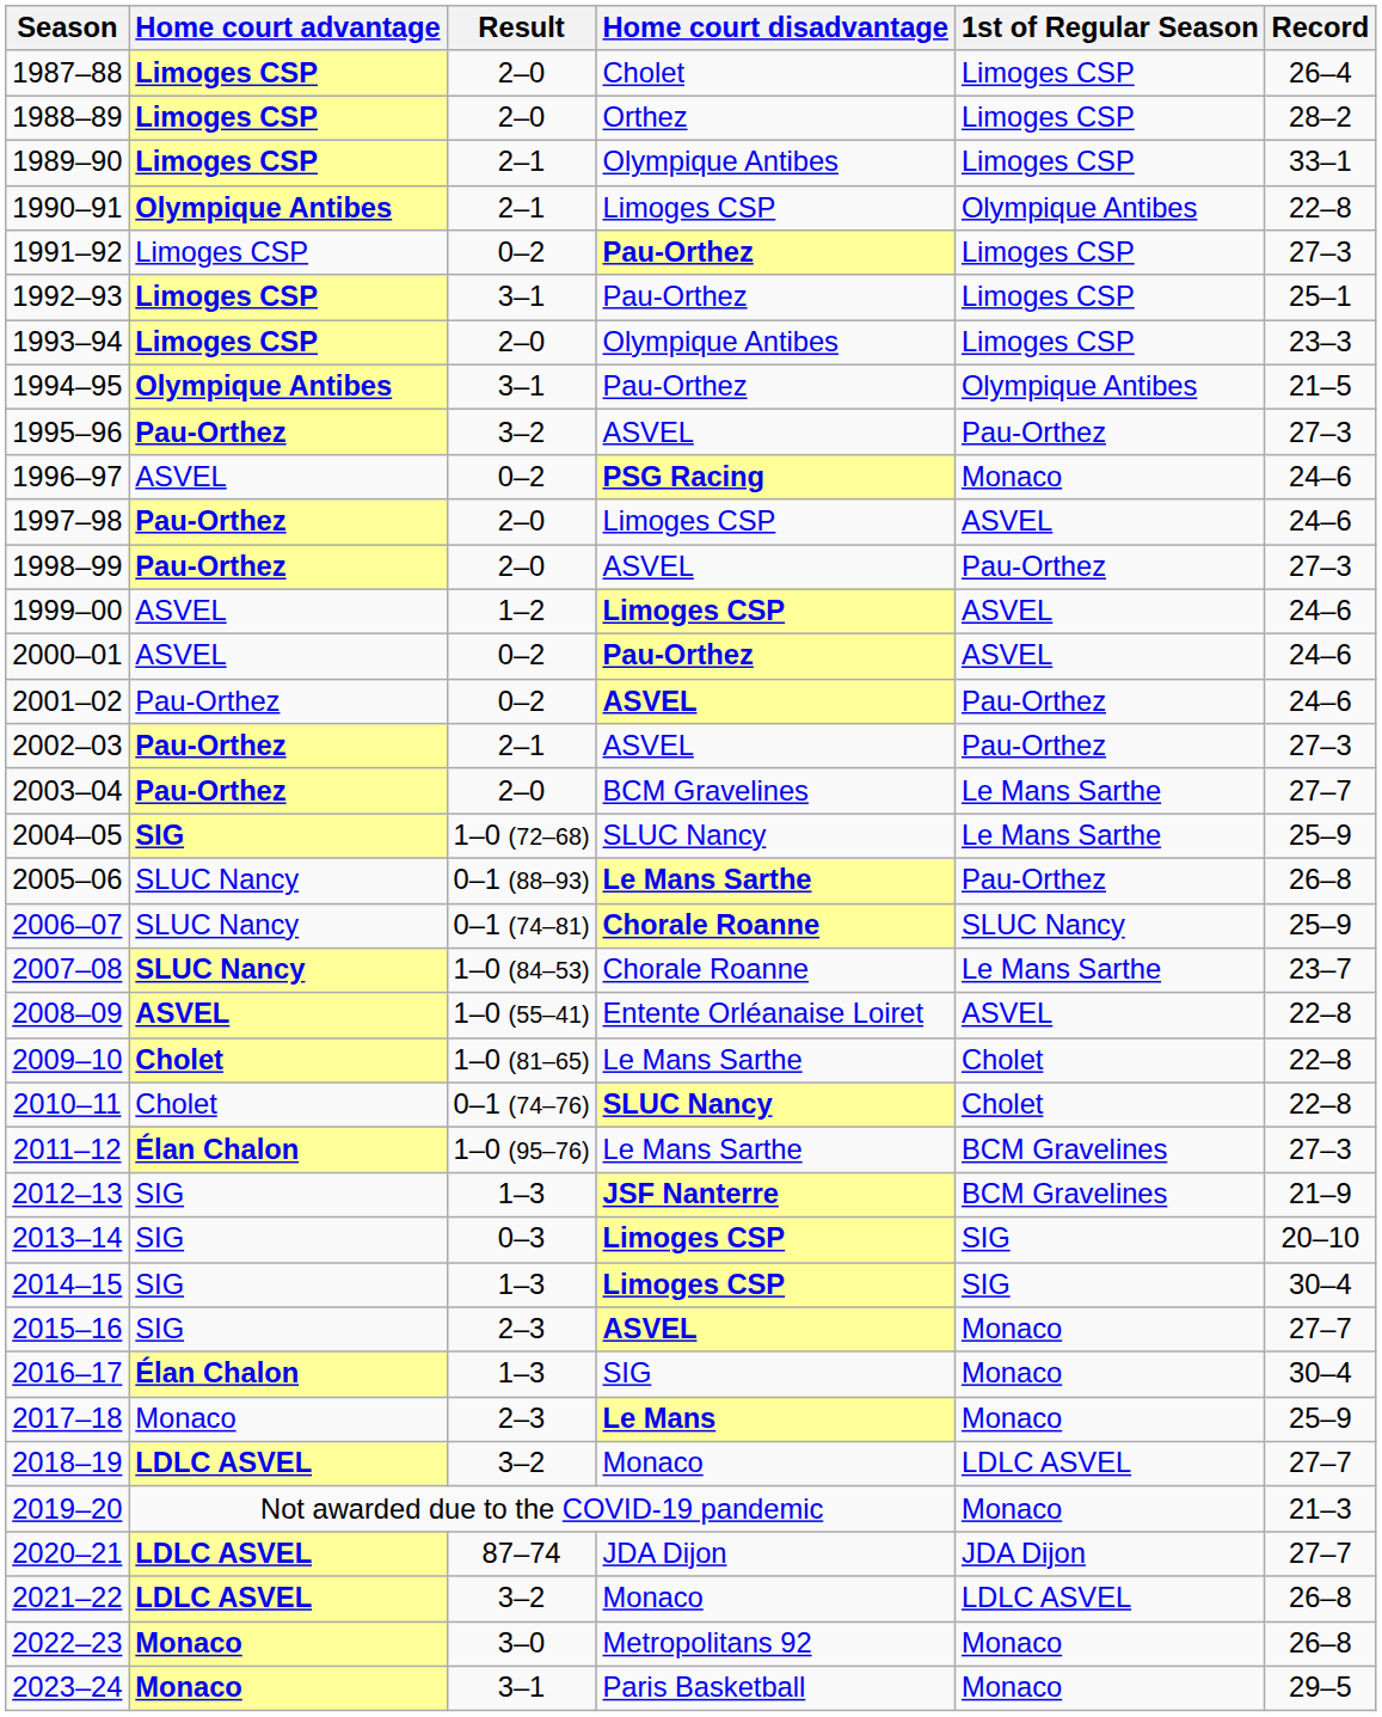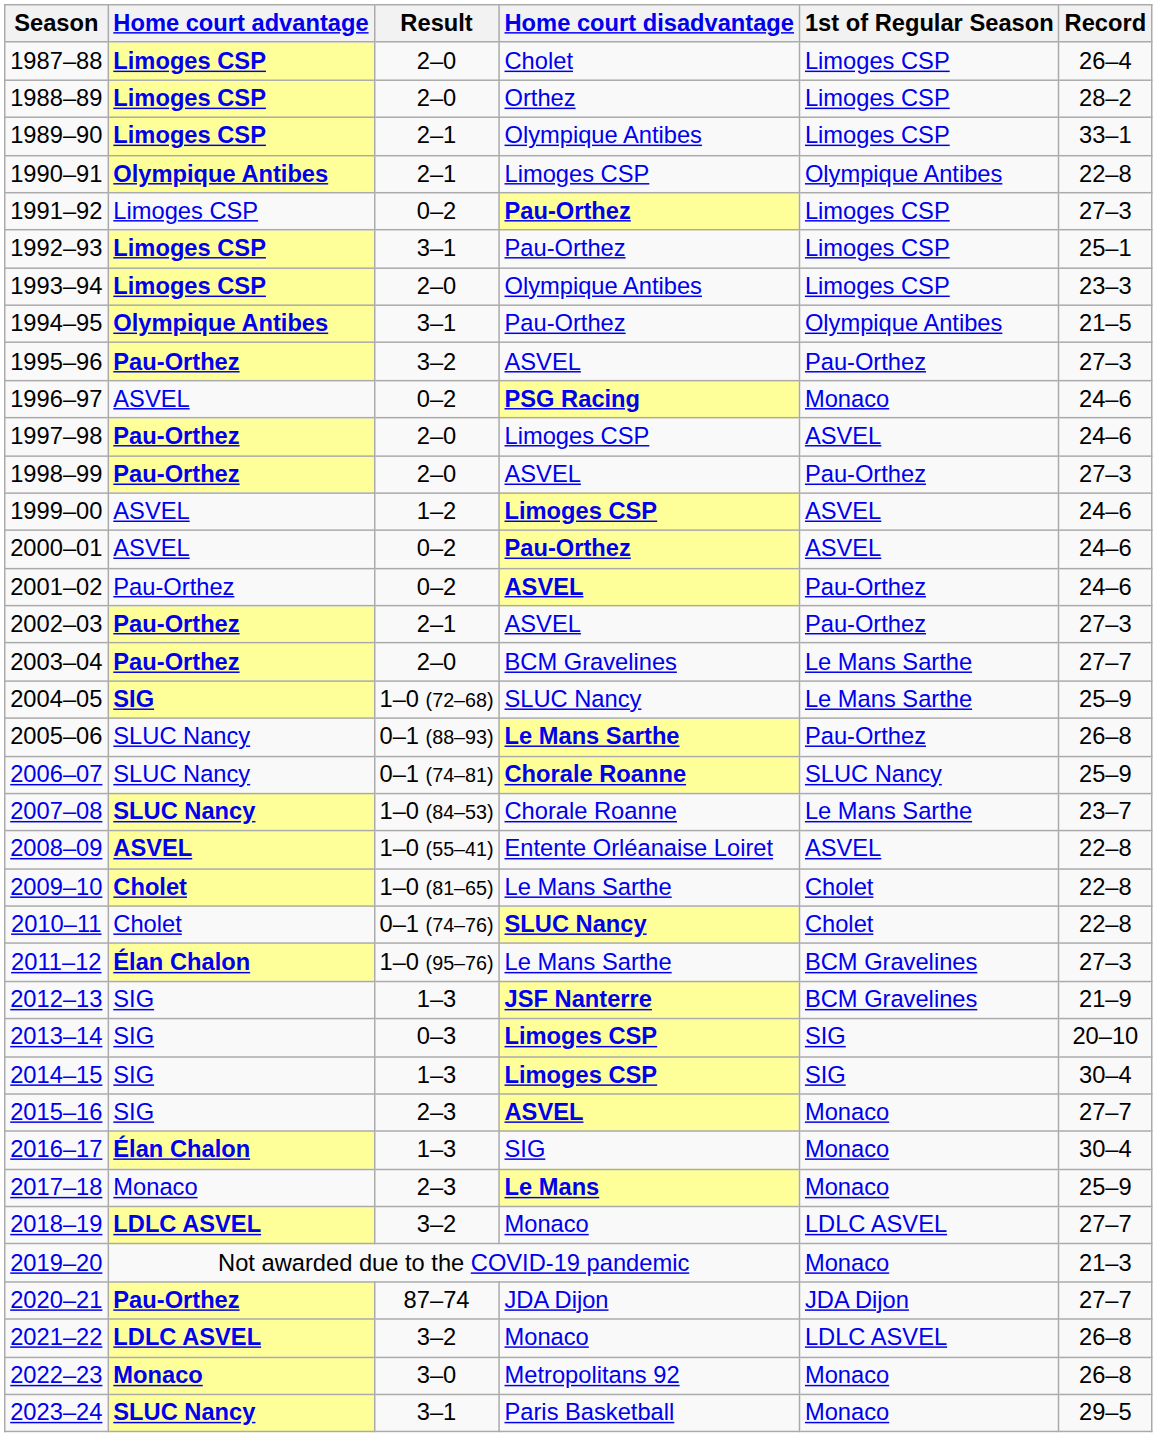 <table class="wikitable">
 <tr>
 <th>Season</th>
 <th><a href='#'>Home court advantage</a></th>
 <th>Result</th>
 <th><a href='#'>Home court disadvantage</a></th>
 <th>1st of Regular Season</th>
 <th>Record</th>
 </tr>
 <tr>
 <td align=center>1987–88</td>
 <td style="background:#ff9;"><strong><a href='#'>Limoges CSP</a></strong></td>
 <td align=center>2–0</td>
 <td><a href='#'>Cholet</a></td>
 <td><a href='#'>Limoges CSP</a></td>
 <td align=center>26–4</td>
 </tr>
 <tr>
 <td align=center>1988–89</td>
 <td style="background:#ff9;"><strong><a href='#'>Limoges CSP</a></strong></td>
 <td align=center>2–0</td>
 <td><a href='#'>Orthez</a></td>
 <td><a href='#'>Limoges CSP</a></td>
 <td align=center>28–2</td>
 </tr>
 <tr>
 <td align=center>1989–90</td>
 <td style="background:#ff9;"><strong><a href='#'>Limoges CSP</a></strong></td>
 <td align=center>2–1</td>
 <td><a href='#'>Olympique Antibes</a></td>
 <td><a href='#'>Limoges CSP</a></td>
 <td align=center>33–1</td>
 </tr>
 <tr>
 <td align=center>1990–91</td>
 <td style="background:#ff9;"><strong><a href='#'>Olympique Antibes</a></strong></td>
 <td align=center>2–1</td>
 <td><a href='#'>Limoges CSP</a></td>
 <td><a href='#'>Olympique Antibes</a></td>
 <td align=center>22–8</td>
 </tr>
 <tr>
 <td align=center>1991–92</td>
 <td><a href='#'>Limoges CSP</a></td>
 <td align=center>0–2</td>
 <td style="background:#ff9;"><strong><a href='#'>Pau-Orthez</a></strong></td>
 <td><a href='#'>Limoges CSP</a></td>
 <td align=center>27–3</td>
 </tr>
 <tr>
 <td align=center>1992–93</td>
 <td style="background:#ff9;"><strong><a href='#'>Limoges CSP</a></strong></td>
 <td align=center>3–1</td>
 <td><a href='#'>Pau-Orthez</a></td>
 <td><a href='#'>Limoges CSP</a></td>
 <td align=center>25–1</td>
 </tr>
 <tr>
 <td align=center>1993–94</td>
 <td style="background:#ff9;"><strong><a href='#'>Limoges CSP</a></strong></td>
 <td align=center>2–0</td>
 <td><a href='#'>Olympique Antibes</a></td>
 <td><a href='#'>Limoges CSP</a></td>
 <td align=center>23–3</td>
 </tr>
 <tr>
 <td align=center>1994–95</td>
 <td style="background:#ff9;"><strong><a href='#'>Olympique Antibes</a></strong></td>
 <td align=center>3–1</td>
 <td><a href='#'>Pau-Orthez</a></td>
 <td><a href='#'>Olympique Antibes</a></td>
 <td align=center>21–5</td>
 </tr>
 <tr>
 <td align=center>1995–96</td>
 <td style="background:#ff9;"><strong><a href='#'>Pau-Orthez</a></strong></td>
 <td align=center>3–2</td>
 <td><a href='#'>ASVEL</a></td>
 <td><a href='#'>Pau-Orthez</a></td>
 <td align=center>27–3</td>
 </tr>
 <tr>
 <td align=center>1996–97</td>
 <td><a href='#'>ASVEL</a></td>
 <td align=center>0–2</td>
 <td style="background:#ff9;"><strong><a href='#'>PSG Racing</a></strong></td>
 <td><a href='#'>Monaco</a></td>
 <td align=center>24–6</td>
 </tr>
 <tr>
 <td align=center>1997–98</td>
 <td style="background:#ff9;"><strong><a href='#'>Pau-Orthez</a></strong></td>
 <td align=center>2–0</td>
 <td><a href='#'>Limoges CSP</a></td>
 <td><a href='#'>ASVEL</a></td>
 <td align=center>24–6</td>
 </tr>
 <tr>
 <td align=center>1998–99</td>
 <td style="background:#ff9;"><strong><a href='#'>Pau-Orthez</a></strong></td>
 <td align=center>2–0</td>
 <td><a href='#'>ASVEL</a></td>
 <td><a href='#'>Pau-Orthez</a></td>
 <td align=center>27–3</td>
 </tr>
 <tr>
 <td align=center>1999–00</td>
 <td><a href='#'>ASVEL</a></td>
 <td align=center>1–2</td>
 <td style="background:#ff9;"><strong><a href='#'>Limoges CSP</a></strong></td>
 <td><a href='#'>ASVEL</a></td>
 <td align=center>24–6</td>
 </tr>
 <tr>
 <td align=center>2000–01</td>
 <td><a href='#'>ASVEL</a></td>
 <td align=center>0–2</td>
 <td style="background:#ff9;"><strong><a href='#'>Pau-Orthez</a></strong></td>
 <td><a href='#'>ASVEL</a></td>
 <td align=center>24–6</td>
 </tr>
 <tr>
 <td align=center>2001–02</td>
 <td><a href='#'>Pau-Orthez</a></td>
 <td align=center>0–2</td>
 <td style="background:#ff9;"><strong><a href='#'>ASVEL</a></strong></td>
 <td><a href='#'>Pau-Orthez</a></td>
 <td align=center>24–6</td>
 </tr>
 <tr>
 <td align=center>2002–03</td>
 <td style="background:#ff9;"><strong><a href='#'>Pau-Orthez</a></strong></td>
 <td align=center>2–1</td>
 <td><a href='#'>ASVEL</a></td>
 <td><a href='#'>Pau-Orthez</a></td>
 <td align=center>27–3</td>
 </tr>
 <tr>
 <td align=center>2003–04</td>
 <td style="background:#ff9;"><strong><a href='#'>Pau-Orthez</a></strong></td>
 <td align=center>2–0</td>
 <td><a href='#'>BCM Gravelines</a></td>
 <td><a href='#'>Le Mans Sarthe</a></td>
 <td align=center>27–7</td>
 </tr>
 <tr>
 <td align=center>2004–05</td>
 <td style="background:#ff9;"><strong><a href='#'>SIG</a></strong></td>
 <td align=center>1–0 <small>(72–68)</small></td>
 <td><a href='#'>SLUC Nancy</a></td>
 <td><a href='#'>Le Mans Sarthe</a></td>
 <td align=center>25–9</td>
 </tr>
 <tr>
 <td align=center>2005–06</td>
 <td><a href='#'>SLUC Nancy</a></td>
 <td align=center>0–1 <small>(88–93)</small></td>
 <td style="background:#ff9;"><strong><a href='#'>Le Mans Sarthe</a></strong></td>
 <td><a href='#'>Pau-Orthez</a></td>
 <td align=center>26–8</td>
 </tr>
 <tr>
 <td align=center><a href='#'>2006–07</a></td>
 <td><a href='#'>SLUC Nancy</a></td>
 <td align=center>0–1 <small>(74–81)</small></td>
 <td style="background:#ff9;"><strong><a href='#'>Chorale Roanne</a></strong></td>
 <td><a href='#'>SLUC Nancy</a></td>
 <td align=center>25–9</td>
 </tr>
 <tr>
 <td align=center><a href='#'>2007–08</a></td>
 <td style="background:#ff9;"><strong><a href='#'>SLUC Nancy</a></strong></td>
 <td align=center>1–0 <small>(84–53)</small></td>
 <td><a href='#'>Chorale Roanne</a></td>
 <td><a href='#'>Le Mans Sarthe</a></td>
 <td align=center>23–7</td>
 </tr>
 <tr>
 <td align=center><a href='#'>2008–09</a></td>
 <td style="background:#ff9;"><strong><a href='#'>ASVEL</a></strong></td>
 <td align=center>1–0 <small>(55–41)</small></td>
 <td><a href='#'>Entente Orléanaise Loiret</a></td>
 <td><a href='#'>ASVEL</a></td>
 <td align=center>22–8</td>
 </tr>
 <tr>
 <td align=center><a href='#'>2009–10</a></td>
 <td style="background:#ff9;"><strong><a href='#'>Cholet</a></strong></td>
 <td align=center>1–0 <small>(81–65)</small></td>
 <td><a href='#'>Le Mans Sarthe</a></td>
 <td><a href='#'>Cholet</a></td>
 <td align=center>22–8</td>
 </tr>
 <tr>
 <td align=center><a href='#'>2010–11</a></td>
 <td><a href='#'>Cholet</a></td>
 <td align=center>0–1 <small>(74–76)</small></td>
 <td style="background:#ff9;"><strong><a href='#'>SLUC Nancy</a></strong></td>
 <td><a href='#'>Cholet</a></td>
 <td align=center>22–8</td>
 </tr>
 <tr>
 <td align=center><a href='#'>2011–12</a></td>
 <td style="background:#ff9;"><strong><a href='#'>Élan Chalon</a></strong></td>
 <td align=center>1–0 <small>(95–76)</small></td>
 <td><a href='#'>Le Mans Sarthe</a></td>
 <td><a href='#'>BCM Gravelines</a></td>
 <td align=center>27–3</td>
 </tr>
 <tr>
 <td align=center><a href='#'>2012–13</a></td>
 <td><a href='#'>SIG</a></td>
 <td align=center>1–3</td>
 <td style="background:#ff9;"><strong><a href='#'>JSF Nanterre</a></strong></td>
 <td><a href='#'>BCM Gravelines</a></td>
 <td align=center>21–9</td>
 </tr>
 <tr>
 <td align=center><a href='#'>2013–14</a></td>
 <td><a href='#'>SIG</a></td>
 <td align=center>0–3</td>
 <td style="background:#ff9;"><strong><a href='#'>Limoges CSP</a></strong></td>
 <td><a href='#'>SIG</a></td>
 <td align=center>20–10</td>
 </tr>
 <tr>
 <td align=center><a href='#'>2014–15</a></td>
 <td><a href='#'>SIG</a></td>
 <td align=center>1–3</td>
 <td style="background:#ff9;"><strong><a href='#'>Limoges CSP</a></strong></td>
 <td><a href='#'>SIG</a></td>
 <td align=center>30–4</td>
 </tr>
 <tr>
 <td align=center><a href='#'>2015–16</a></td>
 <td><a href='#'>SIG</a></td>
 <td align=center>2–3</td>
 <td style="background:#ff9;"><strong><a href='#'>ASVEL</a></strong></td>
 <td><a href='#'>Monaco</a></td>
 <td align=center>27–7</td>
 </tr>
 <tr>
 <td align=center><a href='#'>2016–17</a></td>
 <td style="background:#ff9;"><strong><a href='#'>Élan Chalon</a></strong></td>
 <td align=center>1–3</td>
 <td><a href='#'>SIG</a></td>
 <td><a href='#'>Monaco</a></td>
 <td align=center>30–4</td>
 </tr>
 <tr>
 <td align=center><a href='#'>2017–18</a></td>
 <td><a href='#'>Monaco</a></td>
 <td align=center>2–3</td>
 <td style="background:#ff9;"><strong><a href='#'>Le Mans</a></strong></td>
 <td><a href='#'>Monaco</a></td>
 <td align=center>25–9</td>
 </tr>
 <tr>
 <td align=center><a href='#'>2018–19</a></td>
 <td style="background:#ff9;"><strong><a href='#'>LDLC ASVEL</a></strong></td>
 <td align=center>3–2</td>
 <td><a href='#'>Monaco</a></td>
 <td><a href='#'>LDLC ASVEL</a></td>
 <td align=center>27–7</td>
 </tr>
 <tr>
 <td align=center><a href='#'>2019–20</a></td>
 <td colspan=3 align=center>Not awarded due to the <a href='#'>COVID-19 pandemic</a></td>
 <td><a href='#'>Monaco</a></td>
 <td align=center>21–3</td>
 </tr>
 <tr>
 <td align=center><a href='#'>2020–21</a></td>
-<td style="background:#ff9;"><strong><a href='#'>LDLC ASVEL</a></strong></td>
+<td style="background:#ff9;"><strong><a href='#'>Pau-Orthez</a></strong></td>
 <td align=center>87–74</td>
 <td><a href='#'>JDA Dijon</a></td>
 <td><a href='#'>JDA Dijon</a></td>
 <td align=center>27–7</td>
 </tr>
 <tr>
 <td align=center><a href='#'>2021–22</a></td>
 <td style="background:#ff9;"><strong><a href='#'>LDLC ASVEL</a></strong></td>
 <td align=center>3–2</td>
 <td><a href='#'>Monaco</a></td>
 <td><a href='#'>LDLC ASVEL</a></td>
 <td align=center>26–8</td>
 </tr>
 <tr>
 <td align=center><a href='#'>2022–23</a></td>
 <td style="background:#ff9;"><strong><a href='#'>Monaco</a></strong></td>
 <td align=center>3–0</td>
 <td><a href='#'>Metropolitans 92</a></td>
 <td><a href='#'>Monaco</a></td>
 <td align=center>26–8</td>
 </tr>
 <tr>
 <td align=center><a href='#'>2023–24</a></td>
-<td style="background:#ff9;"><strong><a href='#'>Monaco</a></strong></td>
+<td style="background:#ff9;"><strong><a href='#'>SLUC Nancy</a></strong></td>
 <td align=center>3–1</td>
 <td><a href='#'>Paris Basketball</a></td>
 <td><a href='#'>Monaco</a></td>
 <td align=center>29–5</td>
 </tr>
 </table>
